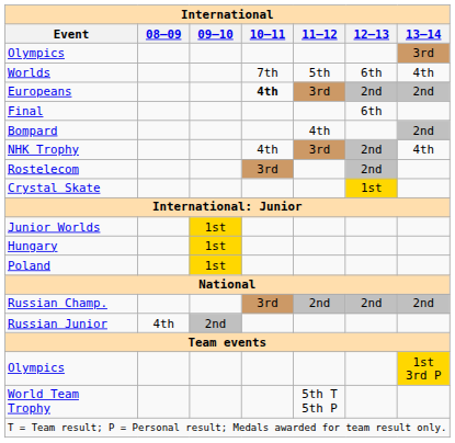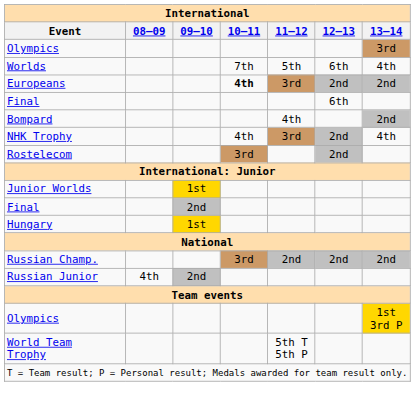 <table class="wikitable" style="text-align:center">
 <tr>
 <th style="background-color: #ffdead; " colspan=7 align=center>International</th>
 </tr>
 <tr>
 <th>Event</th>
 <th><a href='#'>08–09</a></th>
 <th><a href='#'>09–10</a></th>
 <th><a href='#'>10–11</a></th>
 <th><a href='#'>11–12</a></th>
 <th><a href='#'>12–13</a></th>
 <th><a href='#'>13–14</a></th>
 </tr>
 <tr>
 <td align=left><a href='#'>Olympics</a></td>
 <td></td>
 <td></td>
 <td></td>
 <td></td>
 <td></td>
 <td bgcolor=cc9966>3rd</td>
 </tr>
 <tr>
 <td align=left><a href='#'>Worlds</a></td>
 <td></td>
 <td></td>
 <td>7th</td>
 <td>5th</td>
 <td>6th</td>
 <td>4th</td>
 </tr>
 <tr>
 <td align=left><a href='#'>Europeans</a></td>
 <td></td>
 <td></td>
 <td><strong>4th</strong></td>
 <td bgcolor=cc9966>3rd</td>
 <td bgcolor=silver>2nd</td>
 <td bgcolor=silver>2nd</td>
 </tr>
 <tr>
 <td align=left> <a href='#'>Final</a></td>
 <td></td>
 <td></td>
 <td></td>
 <td></td>
 <td>6th</td>
 <td></td>
 </tr>
 <tr>
 <td align=left> <a href='#'>Bompard</a></td>
 <td></td>
 <td></td>
 <td></td>
 <td>4th</td>
 <td></td>
 <td bgcolor=silver>2nd</td>
 </tr>
 <tr>
 <td align=left> <a href='#'>NHK Trophy</a></td>
 <td></td>
 <td></td>
 <td>4th</td>
 <td bgcolor=cc9966>3rd</td>
 <td bgcolor=silver>2nd</td>
 <td>4th</td>
 </tr>
 <tr>
 <td align=left> <a href='#'>Rostelecom</a></td>
 <td></td>
 <td></td>
 <td bgcolor=cc9966>3rd</td>
 <td></td>
 <td bgcolor=silver>2nd</td>
 <td></td>
 </tr>
 <tr>
-<td align=left><a href='#'>Crystal Skate</a></td>
-<td></td>
-<td></td>
-<td></td>
-<td></td>
-<td bgcolor=gold>1st</td>
-<td></td>
-</tr>
-<tr>
 <th style="background-color: #ffdead; " colspan=7 align=center>International: Junior</th>
 </tr>
 <tr>
 <td align=left><a href='#'>Junior Worlds</a></td>
 <td></td>
 <td bgcolor=gold>1st</td>
 <td></td>
 <td></td>
 <td></td>
 <td></td>
 </tr>
 <tr>
-<td align=left> <a href='#'>Hungary</a></td>
+<td align=left> <a href='#'>Final</a></td>
 <td></td>
-<td bgcolor=gold>1st</td>
+<td bgcolor=silver>2nd</td>
 <td></td>
 <td></td>
 <td></td>
 <td></td>
 </tr>
 <tr>
-<td align=left> <a href='#'>Poland</a></td>
+<td align=left> <a href='#'>Hungary</a></td>
 <td></td>
 <td bgcolor=gold>1st</td>
 <td></td>
 <td></td>
 <td></td>
 <td></td>
 </tr>
 <tr>
 <th style="background-color: #ffdead; " colspan=7 align=center>National</th>
 </tr>
 <tr>
 <td align=left><a href='#'>Russian Champ.</a></td>
 <td></td>
 <td></td>
 <td bgcolor=cc9966>3rd</td>
 <td bgcolor=silver>2nd</td>
 <td bgcolor=silver>2nd</td>
 <td bgcolor=silver>2nd</td>
 </tr>
 <tr>
 <td align=left><a href='#'>Russian Junior</a></td>
 <td>4th</td>
 <td bgcolor=silver>2nd</td>
 <td></td>
 <td></td>
 <td></td>
 <td></td>
 </tr>
 <tr>
 <th style="background-color: #ffdead; " colspan=7 align=center>Team events</th>
 </tr>
 <tr>
 <td align=left><a href='#'>Olympics</a></td>
 <td></td>
 <td></td>
 <td></td>
 <td></td>
 <td></td>
 <td bgcolor=gold>1st <br> 3rd P</td>
 </tr>
 <tr>
 <td align=left><a href='#'>World Team <br>Trophy</a></td>
 <td></td>
 <td></td>
 <td></td>
 <td>5th T <br> 5th P</td>
 <td></td>
 <td></td>
 </tr>
 <tr>
 <td colspan=7 align=center><small> T = Team result; P = Personal result; Medals awarded for team result only. </small></td>
 </tr>
 </table>
